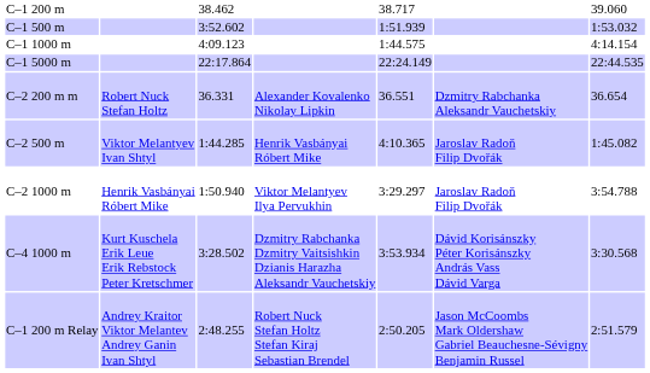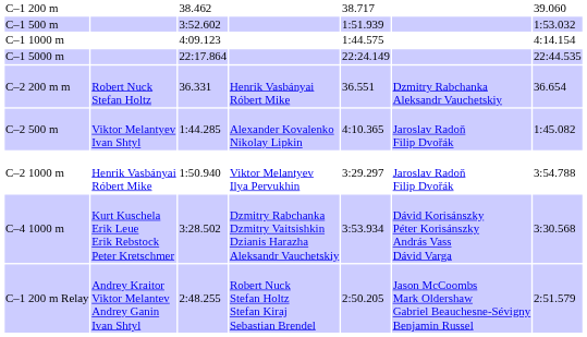 <table>
 <tr>
 <td>C–1 200 m</td>
 <td></td>
 <td>38.462</td>
 <td></td>
 <td>38.717</td>
 <td></td>
 <td>39.060</td>
 </tr>
 <tr bgcolor=ccccff>
 <td>C–1 500 m</td>
 <td></td>
 <td>3:52.602</td>
 <td></td>
 <td>1:51.939</td>
 <td></td>
 <td>1:53.032</td>
 </tr>
 <tr>
 <td>C–1 1000 m</td>
 <td></td>
 <td>4:09.123</td>
 <td></td>
 <td>1:44.575</td>
 <td></td>
 <td>4:14.154</td>
 </tr>
 <tr bgcolor=ccccff>
 <td>C–1 5000 m</td>
 <td></td>
 <td>22:17.864</td>
 <td></td>
 <td>22:24.149</td>
 <td></td>
 <td>22:44.535</td>
 </tr>
 <tr bgcolor=ccccff>
 <td>C–2 200 m m</td>
 <td><br><a href='#'>Robert Nuck</a><br><a href='#'>Stefan Holtz</a></td>
 <td>36.331</td>
-<td><br><a href='#'>Alexander Kovalenko</a><br><a href='#'>Nikolay Lipkin</a></td>
+<td><br><a href='#'>Henrik Vasbányai</a><br><a href='#'>Róbert Mike</a></td>
 <td>36.551</td>
 <td><br><a href='#'>Dzmitry Rabchanka</a><br><a href='#'>Aleksandr Vauchetskiy</a></td>
 <td>36.654</td>
 </tr>
 <tr bgcolor=ccccff>
 <td>C–2 500 m</td>
 <td><br><a href='#'>Viktor Melantyev</a><br><a href='#'>Ivan Shtyl</a></td>
 <td>1:44.285</td>
-<td><br><a href='#'>Henrik Vasbányai</a><br><a href='#'>Róbert Mike</a></td>
+<td><br><a href='#'>Alexander Kovalenko</a><br><a href='#'>Nikolay Lipkin</a></td>
 <td>4:10.365</td>
 <td><br><a href='#'>Jaroslav Radoň</a><br><a href='#'>Filip Dvořák</a></td>
 <td>1:45.082</td>
 </tr>
 <tr>
 <td>C–2 1000 m</td>
 <td><br><a href='#'>Henrik Vasbányai</a><br><a href='#'>Róbert Mike</a></td>
 <td>1:50.940</td>
 <td><br><a href='#'>Viktor Melantyev</a><br><a href='#'>Ilya Pervukhin</a></td>
 <td>3:29.297</td>
 <td><br><a href='#'>Jaroslav Radoň</a><br><a href='#'>Filip Dvořák</a></td>
 <td>3:54.788</td>
 </tr>
 <tr bgcolor=ccccff>
 <td>C–4 1000 m</td>
 <td><br><a href='#'>Kurt Kuschela</a><br><a href='#'>Erik Leue</a><br><a href='#'>Erik Rebstock</a><br><a href='#'>Peter Kretschmer</a></td>
 <td>3:28.502</td>
 <td><br><a href='#'>Dzmitry Rabchanka</a><br><a href='#'>Dzmitry Vaitsishkin</a><br><a href='#'>Dzianis Harazha</a><br><a href='#'>Aleksandr Vauchetskiy</a></td>
 <td>3:53.934</td>
 <td><br><a href='#'>Dávid Korisánszky</a><br><a href='#'>Péter Korisánszky</a><br><a href='#'>András Vass</a><br><a href='#'>Dávid Varga</a></td>
 <td>3:30.568</td>
 </tr>
 <tr bgcolor=ccccff>
 <td>C–1 200 m Relay</td>
 <td><br><a href='#'>Andrey Kraitor</a><br><a href='#'>Viktor Melantev</a><br><a href='#'>Andrey Ganin</a><br><a href='#'>Ivan Shtyl</a></td>
 <td>2:48.255</td>
 <td><br><a href='#'>Robert Nuck</a><br><a href='#'>Stefan Holtz</a><br><a href='#'>Stefan Kiraj</a><br><a href='#'>Sebastian Brendel</a></td>
 <td>2:50.205</td>
 <td><br><a href='#'>Jason McCoombs</a><br><a href='#'>Mark Oldershaw</a><br><a href='#'>Gabriel Beauchesne-Sévigny</a><br><a href='#'>Benjamin Russel</a></td>
 <td>2:51.579</td>
 </tr>
 </table>
